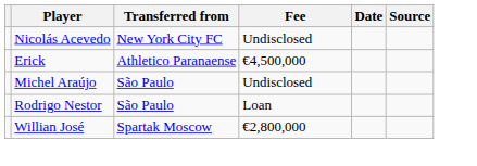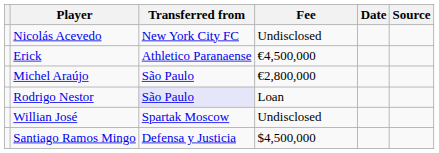 <table class="wikitable plainrowheaders sortable">
 <tr>
 <th></th>
 <th scope="col">Player</th>
 <th>Transferred from</th>
 <th style="width: 120px;">Fee</th>
 <th scope="col">Date</th>
 <th scope="col">Source</th>
 </tr>
 <tr>
 <td align="center"></td>
 <td> <a href='#'>Nicolás Acevedo</a></td>
 <td> <a href='#'>New York City FC</a></td>
 <td>Undisclosed</td>
 <td></td>
 <td></td>
 </tr>
 <tr>
 <td align="center"></td>
 <td> <a href='#'>Erick</a></td>
 <td> <a href='#'>Athletico Paranaense</a></td>
 <td>€4,500,000</td>
 <td></td>
 <td></td>
 </tr>
 <tr>
 <td align="center"></td>
 <td> <a href='#'>Michel Araújo</a></td>
 <td> <a href='#'>São Paulo</a></td>
-<td>Undisclosed</td>
+<td>€2,800,000</td>
 <td></td>
 <td></td>
 </tr>
 <tr>
 <td align="center"></td>
 <td> <a href='#'>Rodrigo Nestor</a></td>
-<td> <a href='#'>São Paulo</a></td>
+<td style="background: lavender;"> <a href='#'>São Paulo</a></td>
 <td>Loan</td>
 <td></td>
 <td></td>
 </tr>
 <tr>
 <td align="center"></td>
 <td> <a href='#'>Willian José</a></td>
 <td> <a href='#'>Spartak Moscow</a></td>
-<td>€2,800,000</td>
+<td>Undisclosed</td>
+<td></td>
+<td></td>
+</tr>
+<tr>
+<td align="center"></td>
+<td> <a href='#'>Santiago Ramos Mingo</a></td>
+<td> <a href='#'>Defensa y Justicia</a></td>
+<td>$4,500,000</td>
 <td></td>
 <td></td>
 </tr>
 </table>
